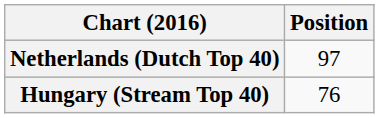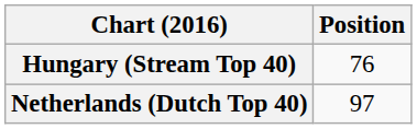 <table class="wikitable sortable plainrowheaders" style="text-align:center">
 <tr>
 <th scope="col">Chart (2016)</th>
 <th scope="col">Position</th>
 </tr>
 <tr>
+<th scope="row">Hungary (Stream Top 40)</th>
+<td>76</td>
+</tr>
+<tr>
 <th scope="row">Netherlands (Dutch Top 40)</th>
 <td>97</td>
 </tr>
-<tr>
-<th scope="row">Hungary (Stream Top 40)</th>
-<td>76</td>
-</tr>
 </table>
